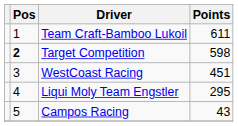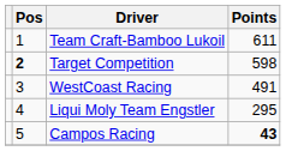 <table class="wikitable" style="font-size: 95%;">
 <tr>
 <th></th>
 <th>Pos</th>
 <th>Driver</th>
 <th>Points</th>
 </tr>
 <tr>
 <td align="left"></td>
 <td>1</td>
 <td> <a href='#'>Team Craft-Bamboo Lukoil</a></td>
 <td align="right">611</td>
 </tr>
 <tr>
 <td align="left"></td>
 <td><strong>2</strong></td>
 <td> <a href='#'>Target Competition</a></td>
 <td align="right">598</td>
 </tr>
 <tr>
 <td align="left"></td>
 <td>3</td>
 <td> <a href='#'>WestCoast Racing</a></td>
-<td align="right">451</td>
+<td align="right">491</td>
 </tr>
 <tr>
 <td align="left"></td>
 <td>4</td>
 <td> <a href='#'>Liqui Moly Team Engstler</a></td>
 <td align="right">295</td>
 </tr>
 <tr>
 <td align="left"></td>
 <td>5</td>
 <td> <a href='#'>Campos Racing</a></td>
-<td align="right">43</td>
+<td align="right"><strong>43</strong></td>
 </tr>
 <tr>
 </tr>
 </table>
